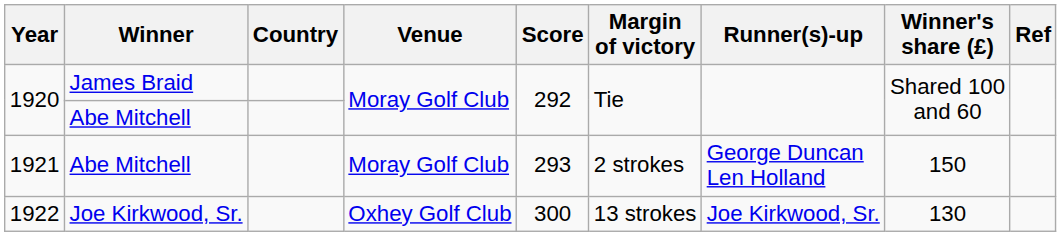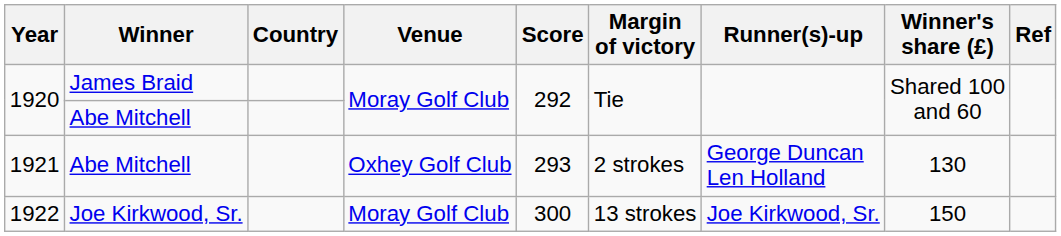 <table class="wikitable">
 <tr>
 <th>Year</th>
 <th>Winner</th>
 <th>Country</th>
 <th>Venue</th>
 <th>Score</th>
 <th>Margin<br>of victory</th>
 <th>Runner(s)-up</th>
 <th>Winner's<br>share (£)</th>
 <th>Ref</th>
 </tr>
 <tr>
 <td rowspan=2>1920</td>
 <td><a href='#'>James Braid</a></td>
 <td></td>
 <td rowspan=2><a href='#'>Moray Golf Club</a></td>
 <td align=center rowspan=2>292</td>
 <td rowspan=2>Tie</td>
 <td rowspan=2></td>
 <td align=center rowspan=2>Shared 100<br> and 60</td>
 <td rowspan=2></td>
 </tr>
 <tr>
 <td><a href='#'>Abe Mitchell</a></td>
 <td></td>
 </tr>
 <tr>
 <td>1921</td>
 <td><a href='#'>Abe Mitchell</a></td>
 <td></td>
-<td><a href='#'>Moray Golf Club</a></td>
+<td><a href='#'>Oxhey Golf Club</a></td>
 <td align=center>293</td>
 <td>2 strokes</td>
 <td> <a href='#'>George Duncan</a><br> <a href='#'>Len Holland</a></td>
-<td align=center>150</td>
+<td align=center>130</td>
 <td></td>
 </tr>
 <tr>
 <td>1922</td>
 <td><a href='#'>Joe Kirkwood, Sr.</a></td>
 <td></td>
-<td><a href='#'>Oxhey Golf Club</a></td>
+<td><a href='#'>Moray Golf Club</a></td>
 <td align=center>300</td>
 <td>13 strokes</td>
 <td> <a href='#'>Joe Kirkwood, Sr.</a></td>
-<td align=center>130</td>
+<td align=center>150</td>
 <td></td>
 </tr>
 </table>
